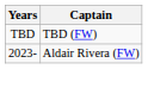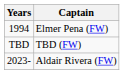 <table class="wikitable">
 <tr>
 <th>Years</th>
 <th>Captain</th>
+</tr>
+<tr>
+<td align=center>1994</td>
+<td> Elmer Pena (<a href='#'>FW</a>)</td>
 </tr>
 <tr>
 <td align=center>TBD</td>
 <td> TBD (<a href='#'>FW</a>)</td>
 </tr>
 <tr>
 <td align=center>2023-</td>
 <td> Aldair Rivera (<a href='#'>FW</a>)</td>
 </tr>
 </table>
